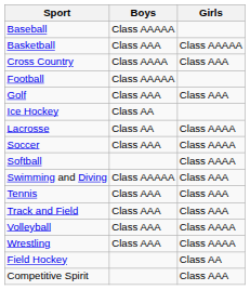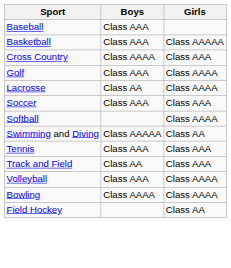 <table class="wikitable">
 <tr>
 <th>Sport</th>
 <th>Boys</th>
 <th>Girls</th>
 </tr>
 <tr>
 <td><a href='#'>Baseball</a></td>
-<td>Class AAAAA</td>
+<td>Class AAA</td>
 <td></td>
 </tr>
 <tr>
 <td><a href='#'>Basketball</a></td>
 <td>Class AAA</td>
 <td>Class AAAAA</td>
 </tr>
 <tr>
 <td><a href='#'>Cross Country</a></td>
 <td>Class AAAA</td>
 <td>Class AAA</td>
 </tr>
 <tr>
-<td><a href='#'>Football</a></td>
-<td>Class AAAAA</td>
-<td></td>
-</tr>
-<tr>
 <td><a href='#'>Golf</a></td>
 <td>Class AAA</td>
-<td>Class AAA</td>
-</tr>
-<tr>
-<td><a href='#'>Ice Hockey</a></td>
-<td>Class AA</td>
-<td></td>
+<td>Class AAAA</td>
 </tr>
 <tr>
 <td><a href='#'>Lacrosse</a></td>
 <td>Class AA</td>
 <td>Class AAAA</td>
 </tr>
 <tr>
 <td><a href='#'>Soccer</a></td>
 <td>Class AAA</td>
-<td>Class AAAA</td>
+<td>Class AAA</td>
 </tr>
 <tr>
 <td><a href='#'>Softball</a></td>
 <td></td>
 <td>Class AAAA</td>
 </tr>
 <tr>
 <td><a href='#'>Swimming</a> and <a href='#'>Diving</a></td>
 <td>Class AAAAA</td>
-<td>Class AAA</td>
+<td>Class AA</td>
 </tr>
 <tr>
 <td><a href='#'>Tennis</a></td>
 <td>Class AAA</td>
 <td>Class AAA</td>
 </tr>
 <tr>
 <td><a href='#'>Track and Field</a></td>
-<td>Class AAA</td>
+<td>Class AA</td>
 <td>Class AAA</td>
 </tr>
 <tr>
 <td><a href='#'>Volleyball</a></td>
 <td>Class AAA</td>
 <td>Class AAAA</td>
 </tr>
 <tr>
-<td><a href='#'>Wrestling</a></td>
-<td>Class AAA</td>
+<td><a href='#'>Bowling</a></td>
+<td>Class AAAA</td>
 <td>Class AAAA</td>
 </tr>
 <tr>
 <td><a href='#'>Field Hockey</a></td>
 <td></td>
 <td>Class AA</td>
 </tr>
-<tr>
-<td>Competitive Spirit</td>
-<td></td>
-<td>Class AAA</td>
-</tr>
 </table>
